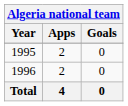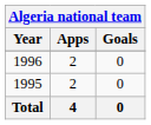 <table class="wikitable" style="text-align:center">
 <tr>
 <th colspan=3><a href='#'>Algeria national team</a></th>
 </tr>
 <tr>
 <th>Year</th>
 <th>Apps</th>
 <th>Goals</th>
 </tr>
 <tr>
 </tr>
 <tr>
-<td>1995</td>
+<td>1996</td>
 <td>2</td>
 <td>0</td>
 </tr>
 <tr>
-<td>1996</td>
+<td>1995</td>
 <td>2</td>
 <td>0</td>
 </tr>
 <tr>
 <th>Total</th>
 <th>4</th>
 <th>0</th>
 </tr>
 </table>
